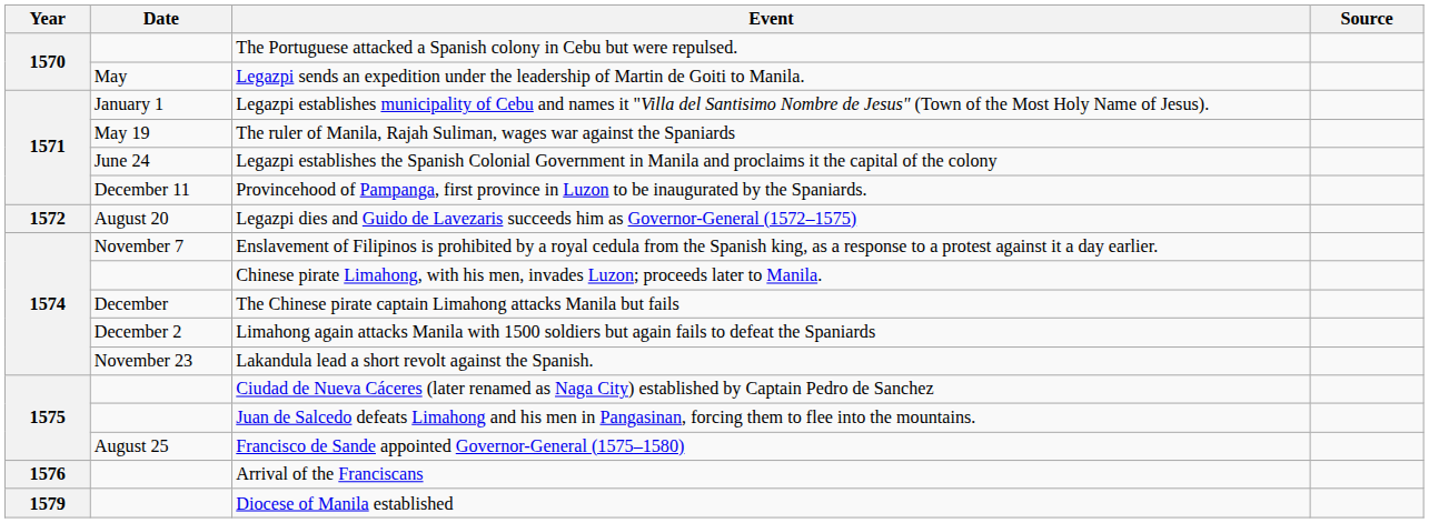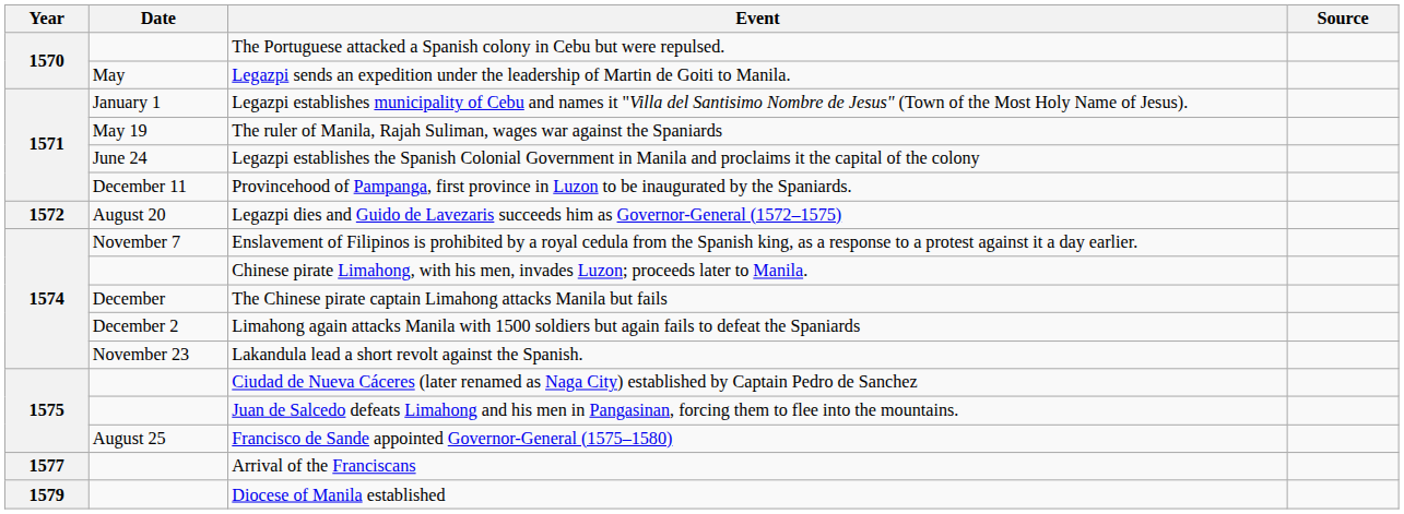 <table class="wikitable toptextcells" style="width:100%;">
 <tr>
 <th scope="col" style="width:6%;">Year</th>
 <th scope="col" style="width:10%;">Date</th>
 <th scope="col">Event</th>
 <th scope="col" style="width:8%;">Source</th>
 </tr>
 <tr>
 <th scope="row" rowspan="2">1570</th>
 <td></td>
 <td>The Portuguese attacked a Spanish colony in Cebu but were repulsed.</td>
 <td></td>
 </tr>
 <tr>
 <td>May</td>
 <td><a href='#'>Legazpi</a> sends an expedition under the leadership of Martin de Goiti to Manila.</td>
 <td></td>
 </tr>
 <tr>
 <th scope="row" rowspan="4">1571</th>
 <td>January 1</td>
 <td>Legazpi establishes <a href='#'>municipality of Cebu</a> and names it "<em>Villa del Santisimo Nombre de Jesus"</em> (Town of the Most Holy Name of Jesus).</td>
 <td></td>
 </tr>
 <tr>
 <td>May 19</td>
 <td>The ruler of Manila, Rajah Suliman, wages war against the Spaniards</td>
 <td></td>
 </tr>
 <tr>
 <td>June 24</td>
 <td>Legazpi establishes the Spanish Colonial Government in Manila and proclaims it the capital of the colony</td>
 <td></td>
 </tr>
 <tr>
 <td>December 11</td>
 <td>Provincehood of <a href='#'>Pampanga</a>, first province in <a href='#'>Luzon</a> to be inaugurated by the Spaniards.</td>
 <td></td>
 </tr>
 <tr>
 <th scope="row">1572</th>
 <td>August 20</td>
 <td>Legazpi dies and <a href='#'>Guido de Lavezaris</a> succeeds him as <a href='#'>Governor-General (1572–1575)</a></td>
 <td></td>
 </tr>
 <tr>
 <th scope="row" rowspan="5">1574</th>
 <td>November 7</td>
 <td>Enslavement of Filipinos is prohibited by a royal cedula from the Spanish king, as a response to a protest against it a day earlier.</td>
 <td></td>
 </tr>
 <tr>
 <td></td>
 <td>Chinese pirate <a href='#'>Limahong</a>, with his men, invades <a href='#'>Luzon</a>; proceeds later to <a href='#'>Manila</a>.</td>
 <td></td>
 </tr>
 <tr>
 <td>December</td>
 <td>The Chinese pirate captain Limahong attacks Manila but fails</td>
 <td><br></td>
 </tr>
 <tr>
 <td>December 2</td>
 <td>Limahong again attacks Manila with 1500 soldiers but again fails to defeat the Spaniards</td>
 <td><br></td>
 </tr>
 <tr>
 <td>November 23</td>
 <td>Lakandula lead a short revolt against the Spanish.</td>
 <td></td>
 </tr>
 <tr>
 <th scope="row" rowspan="3">1575</th>
 <td></td>
 <td><a href='#'>Ciudad de Nueva Cáceres</a> (later renamed as <a href='#'>Naga City</a>) established by Captain Pedro de Sanchez</td>
 <td></td>
 </tr>
 <tr>
 <td></td>
 <td><a href='#'>Juan de Salcedo</a> defeats <a href='#'>Limahong</a> and his men in <a href='#'>Pangasinan</a>, forcing them to flee into the mountains.</td>
 <td></td>
 </tr>
 <tr>
 <td>August 25</td>
 <td><a href='#'>Francisco de Sande</a> appointed <a href='#'>Governor-General (1575–1580)</a></td>
 <td></td>
 </tr>
 <tr>
-<th scope="row">1576</th>
+<th scope="row">1577</th>
 <td></td>
 <td>Arrival of the <a href='#'>Franciscans</a></td>
 <td></td>
 </tr>
 <tr>
 <th scope="row">1579</th>
 <td></td>
 <td><a href='#'>Diocese of Manila</a> established</td>
 <td></td>
 </tr>
 </table>
